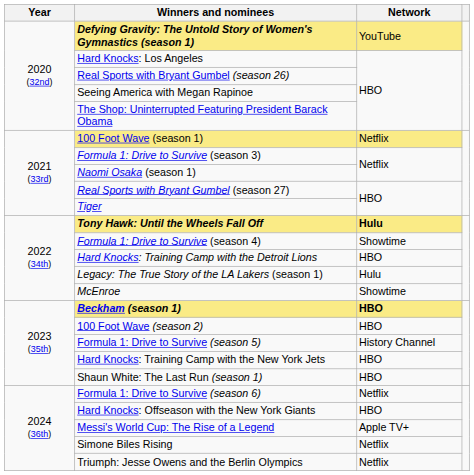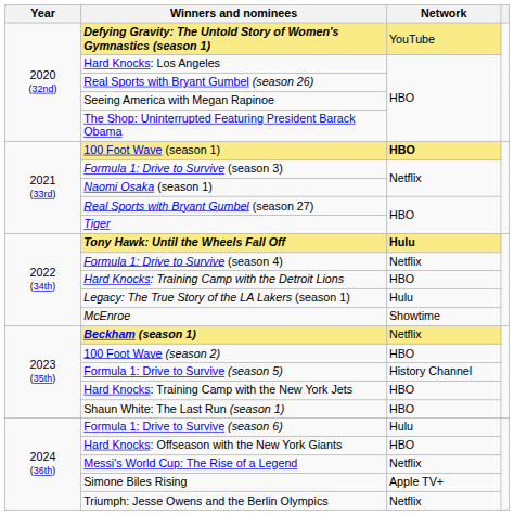 <table class="wikitable" width="55%" cellpadding="5">
 <tr>
 <th width="10%"><strong>Year</strong></th>
 <th width="40%"><strong>Winners and nominees</strong></th>
 <th width="15%"><strong>Network</strong></th>
 <th width="1%"><strong></strong></th>
 </tr>
 <tr>
 <td rowspan="5" style="text-align:center;">2020<br><small>(<a href='#'>32nd</a>)</small></td>
 <td style="background:#FAEB86;"><strong><em>Defying Gravity: The Untold Story of Women's Gymnastics<em> (season 1)<strong></td>
 <td style="background:#FAEB86;"></strong>YouTube<strong></td>
 <td rowspan="5" style="text-align:center;"></td>
 </tr>
 <tr>
 <td></em><a href='#'>Hard Knocks</a>: Los Angeles<em></td>
 <td rowspan="4">HBO</td>
 </tr>
 <tr>
 <td></em><a href='#'>Real Sports with Bryant Gumbel</a><em> (season 26)</td>
 </tr>
 <tr>
 <td></em>Seeing America with Megan Rapinoe<em></td>
 </tr>
 <tr>
 <td></em><a href='#'>The Shop: Uninterrupted Featuring President Barack Obama</a><em></td>
 </tr>
 <tr>
 <td rowspan="5" style="text-align:center;">2021<br><small>(<a href='#'>33rd</a>)</small></td>
 <td style="background:#FAEB86;"></em></strong><a href='#'>100 Foot Wave</a></em> (season 1)</strong></td>
-<td style="background:#FAEB86;"></strong>Netflix<strong></td>
+<td style="background:#FAEB86;"><strong>HBO</strong></td>
 <td rowspan="5" style="text-align:center;"></td>
 </tr>
 <tr>
 <td><em><a href='#'>Formula 1: Drive to Survive</a></em> (season 3)</td>
 <td rowspan="2">Netflix</td>
 </tr>
 <tr>
 <td><em><a href='#'>Naomi Osaka</a></em> (season 1)</td>
 </tr>
 <tr>
 <td><em><a href='#'>Real Sports with Bryant Gumbel</a></em> (season 27)</td>
 <td rowspan="2">HBO</td>
 </tr>
 <tr>
 <td><em><a href='#'>Tiger</a></em></td>
 </tr>
 <tr>
 <td rowspan="5" style="text-align:center;">2022<br><small>(<a href='#'>34th</a>)</small></td>
 <td style="background:#FAEB86;"><strong><em>Tony Hawk: Until the Wheels Fall Off</em></strong></td>
 <td style="background:#FAEB86;"><strong>Hulu</strong></td>
 <td rowspan="5" style="text-align:center;"></td>
 </tr>
 <tr>
 <td><em><a href='#'>Formula 1: Drive to Survive</a></em> (season 4)</td>
-<td>Showtime</td>
+<td>Netflix</td>
 </tr>
 <tr>
 <td><em><a href='#'>Hard Knocks</a>: Training Camp with the Detroit Lions</em></td>
 <td>HBO</td>
 </tr>
 <tr>
 <td><em>Legacy: The True Story of the LA Lakers</em> (season 1)</td>
 <td>Hulu</td>
 </tr>
 <tr>
 <td><em>McEnroe</em></td>
 <td>Showtime</td>
 </tr>
 <tr>
 <td rowspan="5" style="text-align:center;">2023<br><small>(<a href='#'>35th</a>)</small></td>
 <td style="background:#FAEB86;"><strong><em><a href='#'>Beckham</a><em> (season 1)<strong></td>
-<td style="background:#FAEB86;"><strong>HBO</strong></td>
+<td style="background:#FAEB86;"></strong>Netflix<strong></td>
 <td rowspan="5" style="text-align:center;"></td>
 </tr>
 <tr>
 <td></em><a href='#'>100 Foot Wave</a><em> (season 2)</td>
 <td>HBO</td>
 </tr>
 <tr>
 <td></em><a href='#'>Formula 1: Drive to Survive</a><em> (season 5)</td>
 <td>History Channel</td>
 </tr>
 <tr>
 <td></em><a href='#'>Hard Knocks</a>: Training Camp with the New York Jets<em></td>
 <td>HBO</td>
 </tr>
 <tr>
 <td></em>Shaun White: The Last Run<em> (season 1)</td>
 <td>HBO</td>
 </tr>
 <tr>
 <td rowspan="5" style="text-align:center;">2024<br><small>(<a href='#'>36th</a>)</small></td>
 <td></em><a href='#'>Formula 1: Drive to Survive</a><em> (season 6)</td>
-<td>Netflix</td>
+<td>Hulu</td>
 <td rowspan="5" style="text-align:center;"></td>
 </tr>
 <tr>
 <td></em><a href='#'>Hard Knocks</a>: Offseason with the New York Giants<em></td>
 <td>HBO</td>
 </tr>
 <tr>
 <td></em><a href='#'>Messi's World Cup: The Rise of a Legend</a><em></td>
-<td>Apple TV+</td>
+<td>Netflix</td>
 </tr>
 <tr>
 <td></em>Simone Biles Rising<em></td>
-<td>Netflix</td>
+<td>Apple TV+</td>
 </tr>
 <tr>
 <td></em>Triumph: Jesse Owens and the Berlin Olympics<em></td>
 <td>Netflix</td>
 </tr>
 </table>
